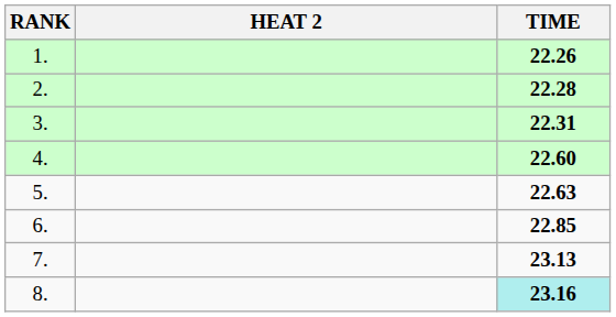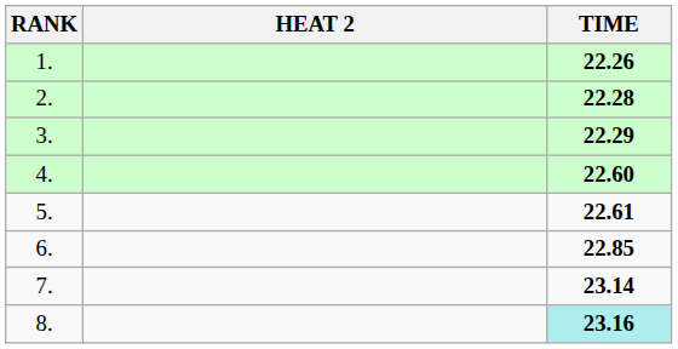 <table class="wikitable" style="border-collapse: collapse; font-size: 90%;">
 <tr>
 <th>RANK</th>
 <th style="width: 20em">HEAT 2</th>
 <th style="width: 5em">TIME</th>
 </tr>
 <tr style="background:#ccffcc;">
 <td align="center">1.</td>
 <td></td>
 <td align="center"><strong>22.26</strong></td>
 </tr>
 <tr style="background:#ccffcc;">
 <td align="center">2.</td>
 <td></td>
 <td align="center"><strong>22.28</strong></td>
 </tr>
 <tr style="background:#ccffcc;">
 <td align="center">3.</td>
 <td></td>
-<td align="center"><strong>22.31</strong></td>
+<td align="center"><strong>22.29</strong></td>
 </tr>
 <tr style="background:#ccffcc;">
 <td align="center">4.</td>
 <td></td>
 <td align="center"><strong>22.60</strong></td>
 </tr>
 <tr>
 <td align="center">5.</td>
 <td></td>
-<td align="center"><strong>22.63</strong></td>
+<td align="center"><strong>22.61</strong></td>
 </tr>
 <tr>
 <td align="center">6.</td>
 <td></td>
 <td align="center"><strong>22.85</strong></td>
 </tr>
 <tr>
 <td align="center">7.</td>
 <td></td>
-<td align="center"><strong>23.13</strong></td>
+<td align="center"><strong>23.14</strong></td>
 </tr>
 <tr>
 <td align="center">8.</td>
 <td></td>
 <td align="center" style="background: paleturquoise;"><strong>23.16</strong></td>
 </tr>
 </table>
